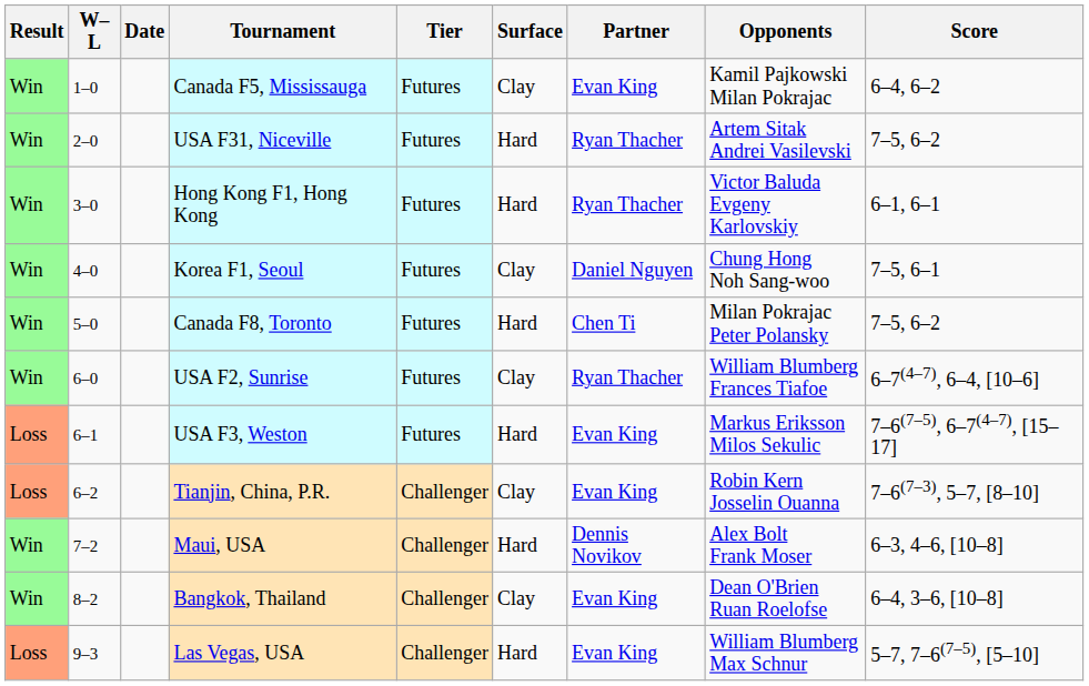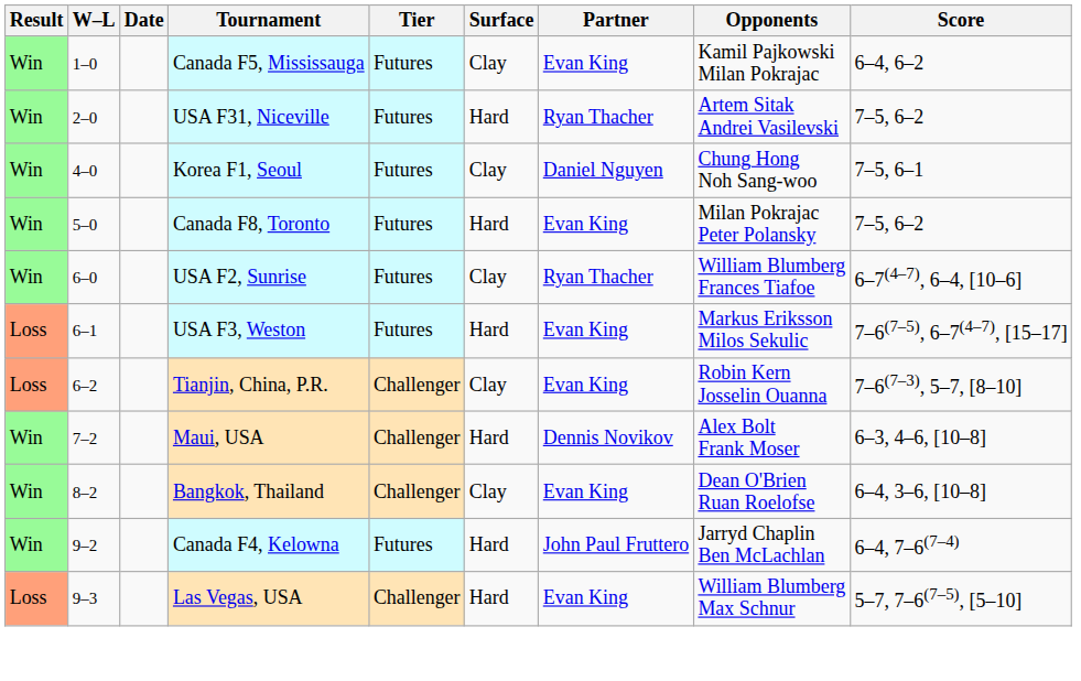 <table class="sortable wikitable">
 <tr>
 <th>Result</th>
 <th class="unsortable">W–L</th>
 <th>Date</th>
 <th>Tournament</th>
 <th>Tier</th>
 <th>Surface</th>
 <th>Partner</th>
 <th>Opponents</th>
 <th class="unsortable">Score</th>
 </tr>
 <tr>
 <td bgcolor=98fb98>Win</td>
 <td><small>1–0</small></td>
 <td></td>
 <td style="background:#cffcff;">Canada F5, <a href='#'>Mississauga</a></td>
 <td style="background:#cffcff;">Futures</td>
 <td>Clay</td>
 <td> <a href='#'>Evan King</a></td>
 <td> Kamil Pajkowski<br> Milan Pokrajac</td>
 <td>6–4, 6–2</td>
 </tr>
 <tr>
 <td bgcolor=98FB98>Win</td>
 <td><small>2–0</small></td>
 <td></td>
 <td style="background:#cffcff;">USA F31, <a href='#'>Niceville</a></td>
 <td style="background:#cffcff;">Futures</td>
 <td>Hard</td>
 <td> <a href='#'>Ryan Thacher</a></td>
 <td> <a href='#'>Artem Sitak</a><br> <a href='#'>Andrei Vasilevski</a></td>
 <td>7–5, 6–2</td>
 </tr>
 <tr>
 <td bgcolor=98FB98>Win</td>
-<td><small>3–0</small></td>
-<td></td>
-<td style="background:#cffcff;">Hong Kong F1, Hong Kong</td>
-<td style="background:#cffcff;">Futures</td>
-<td>Hard</td>
-<td> <a href='#'>Ryan Thacher</a></td>
-<td> <a href='#'>Victor Baluda</a><br> <a href='#'>Evgeny Karlovskiy</a></td>
-<td>6–1, 6–1</td>
-</tr>
-<tr>
-<td bgcolor=98FB98>Win</td>
 <td><small>4–0</small></td>
 <td></td>
 <td style="background:#cffcff;">Korea F1, <a href='#'>Seoul</a></td>
 <td style="background:#cffcff;">Futures</td>
 <td>Clay</td>
 <td> <a href='#'>Daniel Nguyen</a></td>
 <td> <a href='#'>Chung Hong</a><br> Noh Sang-woo</td>
 <td>7–5, 6–1</td>
 </tr>
 <tr>
 <td bgcolor=98fb98>Win</td>
 <td><small>5–0</small></td>
 <td></td>
 <td style="background:#cffcff;">Canada F8, <a href='#'>Toronto</a></td>
 <td style="background:#cffcff;">Futures</td>
 <td>Hard</td>
-<td> <a href='#'>Chen Ti</a></td>
+<td> <a href='#'>Evan King</a></td>
 <td> Milan Pokrajac<br> <a href='#'>Peter Polansky</a></td>
 <td>7–5, 6–2</td>
 </tr>
 <tr>
 <td bgcolor=98fb98>Win</td>
 <td><small>6–0</small></td>
 <td></td>
 <td style="background:#cffcff;">USA F2, <a href='#'>Sunrise</a></td>
 <td style="background:#cffcff;">Futures</td>
 <td>Clay</td>
 <td> <a href='#'>Ryan Thacher</a></td>
 <td> <a href='#'>William Blumberg</a><br> <a href='#'>Frances Tiafoe</a></td>
 <td>6–7<sup>(4–7)</sup>, 6–4, [10–6]</td>
 </tr>
 <tr>
 <td bgcolor=FFA07A>Loss</td>
 <td><small>6–1</small></td>
 <td></td>
 <td style="background:#cffcff;">USA F3, <a href='#'>Weston</a></td>
 <td style="background:#cffcff;">Futures</td>
 <td>Hard</td>
 <td> <a href='#'>Evan King</a></td>
 <td> <a href='#'>Markus Eriksson</a><br> <a href='#'>Milos Sekulic</a></td>
 <td>7–6<sup>(7–5)</sup>, 6–7<sup>(4–7)</sup>, [15–17]</td>
 </tr>
 <tr>
 <td bgcolor=ffa07a>Loss</td>
 <td><small>6–2</small></td>
 <td></td>
 <td bgcolor=moccasin><a href='#'>Tianjin</a>, China, P.R.</td>
 <td bgcolor=moccasin>Challenger</td>
 <td>Clay</td>
 <td> <a href='#'>Evan King</a></td>
 <td> <a href='#'>Robin Kern</a><br> <a href='#'>Josselin Ouanna</a></td>
 <td>7–6<sup>(7–3)</sup>, 5–7, [8–10]</td>
 </tr>
 <tr>
 <td bgcolor=98fb98>Win</td>
 <td><small>7–2</small></td>
 <td><a href='#'></a></td>
 <td style="background:moccasin;"><a href='#'>Maui</a>, USA</td>
 <td style="background:moccasin;">Challenger</td>
 <td>Hard</td>
 <td> <a href='#'>Dennis Novikov</a></td>
 <td> <a href='#'>Alex Bolt</a><br> <a href='#'>Frank Moser</a></td>
 <td>6–3, 4–6, [10–8]</td>
 </tr>
 <tr>
 <td bgcolor=98fb98>Win</td>
 <td><small>8–2</small></td>
 <td><a href='#'></a></td>
 <td style="background:moccasin;"><a href='#'>Bangkok</a>, Thailand</td>
 <td style="background:moccasin;">Challenger</td>
 <td>Clay</td>
 <td> <a href='#'>Evan King</a></td>
 <td> <a href='#'>Dean O'Brien</a><br> <a href='#'>Ruan Roelofse</a></td>
 <td>6–4, 3–6, [10–8]</td>
 </tr>
 <tr>
+<td bgcolor=98FB98>Win</td>
+<td><small>9–2</small></td>
+<td></td>
+<td style="background:#cffcff;">Canada F4, <a href='#'>Kelowna</a></td>
+<td style="background:#cffcff;">Futures</td>
+<td>Hard</td>
+<td> <a href='#'>John Paul Fruttero</a></td>
+<td> Jarryd Chaplin<br> <a href='#'>Ben McLachlan</a></td>
+<td>6–4, 7–6<sup>(7–4)</sup></td>
+</tr>
+<tr>
 <td bgcolor=FFA07A>Loss</td>
 <td><small>9–3</small></td>
 <td><a href='#'></a></td>
 <td style="background:moccasin;"><a href='#'>Las Vegas</a>, USA</td>
 <td style="background:moccasin;">Challenger</td>
 <td>Hard</td>
 <td> <a href='#'>Evan King</a></td>
 <td> <a href='#'>William Blumberg</a><br> <a href='#'>Max Schnur</a></td>
 <td>5–7, 7–6<sup>(7–5)</sup>, [5–10]</td>
 </tr>
 </table>
